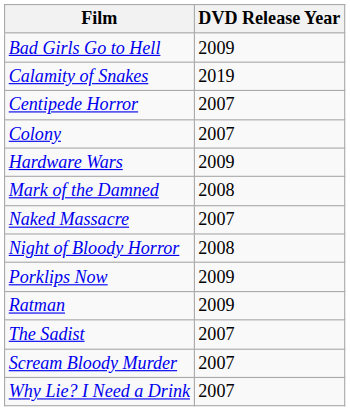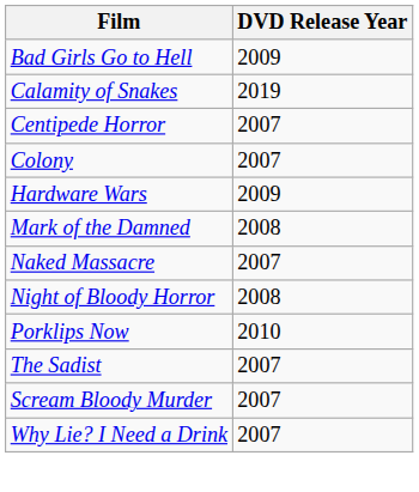 <table class="wikitable">
 <tr>
 <th>Film</th>
 <th>DVD Release Year</th>
 </tr>
 <tr>
 <td><em><a href='#'>Bad Girls Go to Hell</a></em></td>
 <td>2009</td>
 </tr>
 <tr>
 <td><em><a href='#'>Calamity of Snakes</a></em></td>
 <td>2019</td>
 </tr>
 <tr>
 <td><em><a href='#'>Centipede Horror</a></em></td>
 <td>2007</td>
 </tr>
 <tr>
 <td><em><a href='#'>Colony</a></em></td>
 <td>2007</td>
 </tr>
 <tr>
 <td><em><a href='#'>Hardware Wars</a></em></td>
 <td>2009</td>
 </tr>
 <tr>
 <td><em><a href='#'>Mark of the Damned</a></em></td>
 <td>2008</td>
 </tr>
 <tr>
 <td><em><a href='#'>Naked Massacre</a></em></td>
 <td>2007</td>
 </tr>
 <tr>
 <td><em><a href='#'>Night of Bloody Horror</a></em></td>
 <td>2008</td>
 </tr>
 <tr>
 <td><em><a href='#'>Porklips Now</a></em></td>
-<td>2009</td>
-</tr>
-<tr>
-<td><em><a href='#'>Ratman</a></em></td>
-<td>2009</td>
+<td>2010</td>
 </tr>
 <tr>
 <td><em><a href='#'>The Sadist</a></em></td>
 <td>2007</td>
 </tr>
 <tr>
 <td><em><a href='#'>Scream Bloody Murder</a></em></td>
 <td>2007</td>
 </tr>
 <tr>
 <td><em><a href='#'>Why Lie? I Need a Drink</a></em></td>
 <td>2007</td>
 </tr>
 </table>
